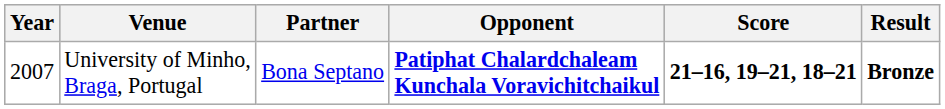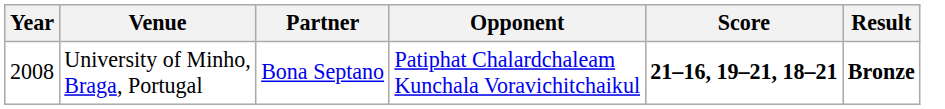 <table class="sortable wikitable" style="font-size: 90%">
 <tr>
 <th>Year</th>
 <th>Venue</th>
 <th>Partner</th>
 <th>Opponent</th>
 <th>Score</th>
 <th>Result</th>
 </tr>
 <tr style="background:white">
-<td align="center">2007</td>
+<td align="center">2008</td>
 <td align="left">University of Minho,<br><a href='#'>Braga</a>, Portugal</td>
 <td align="left"> <a href='#'>Bona Septano</a></td>
-<td align="left"><strong> <a href='#'>Patiphat Chalardchaleam</a><br> <a href='#'>Kunchala Voravichitchaikul</a></strong></td>
+<td align="left"> <a href='#'>Patiphat Chalardchaleam</a><br> <a href='#'>Kunchala Voravichitchaikul</a></td>
 <td align="left"><strong>21–16, 19–21, 18–21</strong></td>
 <td style="text-align:left; background:white"> <strong>Bronze</strong></td>
 </tr>
 </table>
